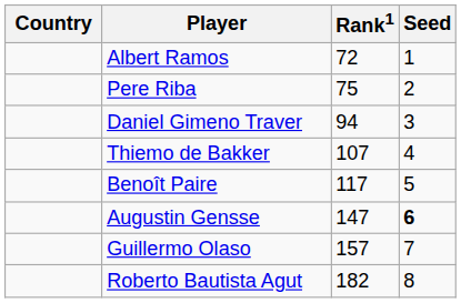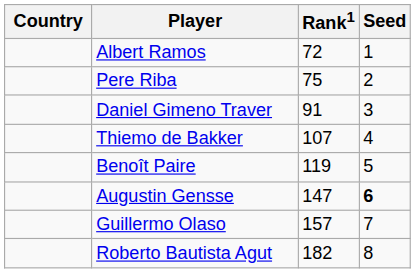 <table class="sortable wikitable">
 <tr>
 <th width="70">Country</th>
 <th width="175">Player</th>
 <th>Rank<sup>1</sup></th>
 <th>Seed</th>
 </tr>
 <tr>
 <td></td>
 <td><a href='#'>Albert Ramos</a></td>
 <td>72</td>
 <td>1</td>
 </tr>
 <tr>
 <td></td>
 <td><a href='#'>Pere Riba</a></td>
 <td>75</td>
 <td>2</td>
 </tr>
 <tr>
 <td></td>
 <td><a href='#'>Daniel Gimeno Traver</a></td>
-<td>94</td>
+<td>91</td>
 <td>3</td>
 </tr>
 <tr>
 <td></td>
 <td><a href='#'>Thiemo de Bakker</a></td>
 <td>107</td>
 <td>4</td>
 </tr>
 <tr>
 <td></td>
 <td><a href='#'>Benoît Paire</a></td>
-<td>117</td>
+<td>119</td>
 <td>5</td>
 </tr>
 <tr>
 <td></td>
 <td><a href='#'>Augustin Gensse</a></td>
 <td>147</td>
 <td><strong>6</strong></td>
 </tr>
 <tr>
 <td></td>
 <td><a href='#'>Guillermo Olaso</a></td>
 <td>157</td>
 <td>7</td>
 </tr>
 <tr>
 <td></td>
 <td><a href='#'>Roberto Bautista Agut</a></td>
 <td>182</td>
 <td>8</td>
 </tr>
 </table>
